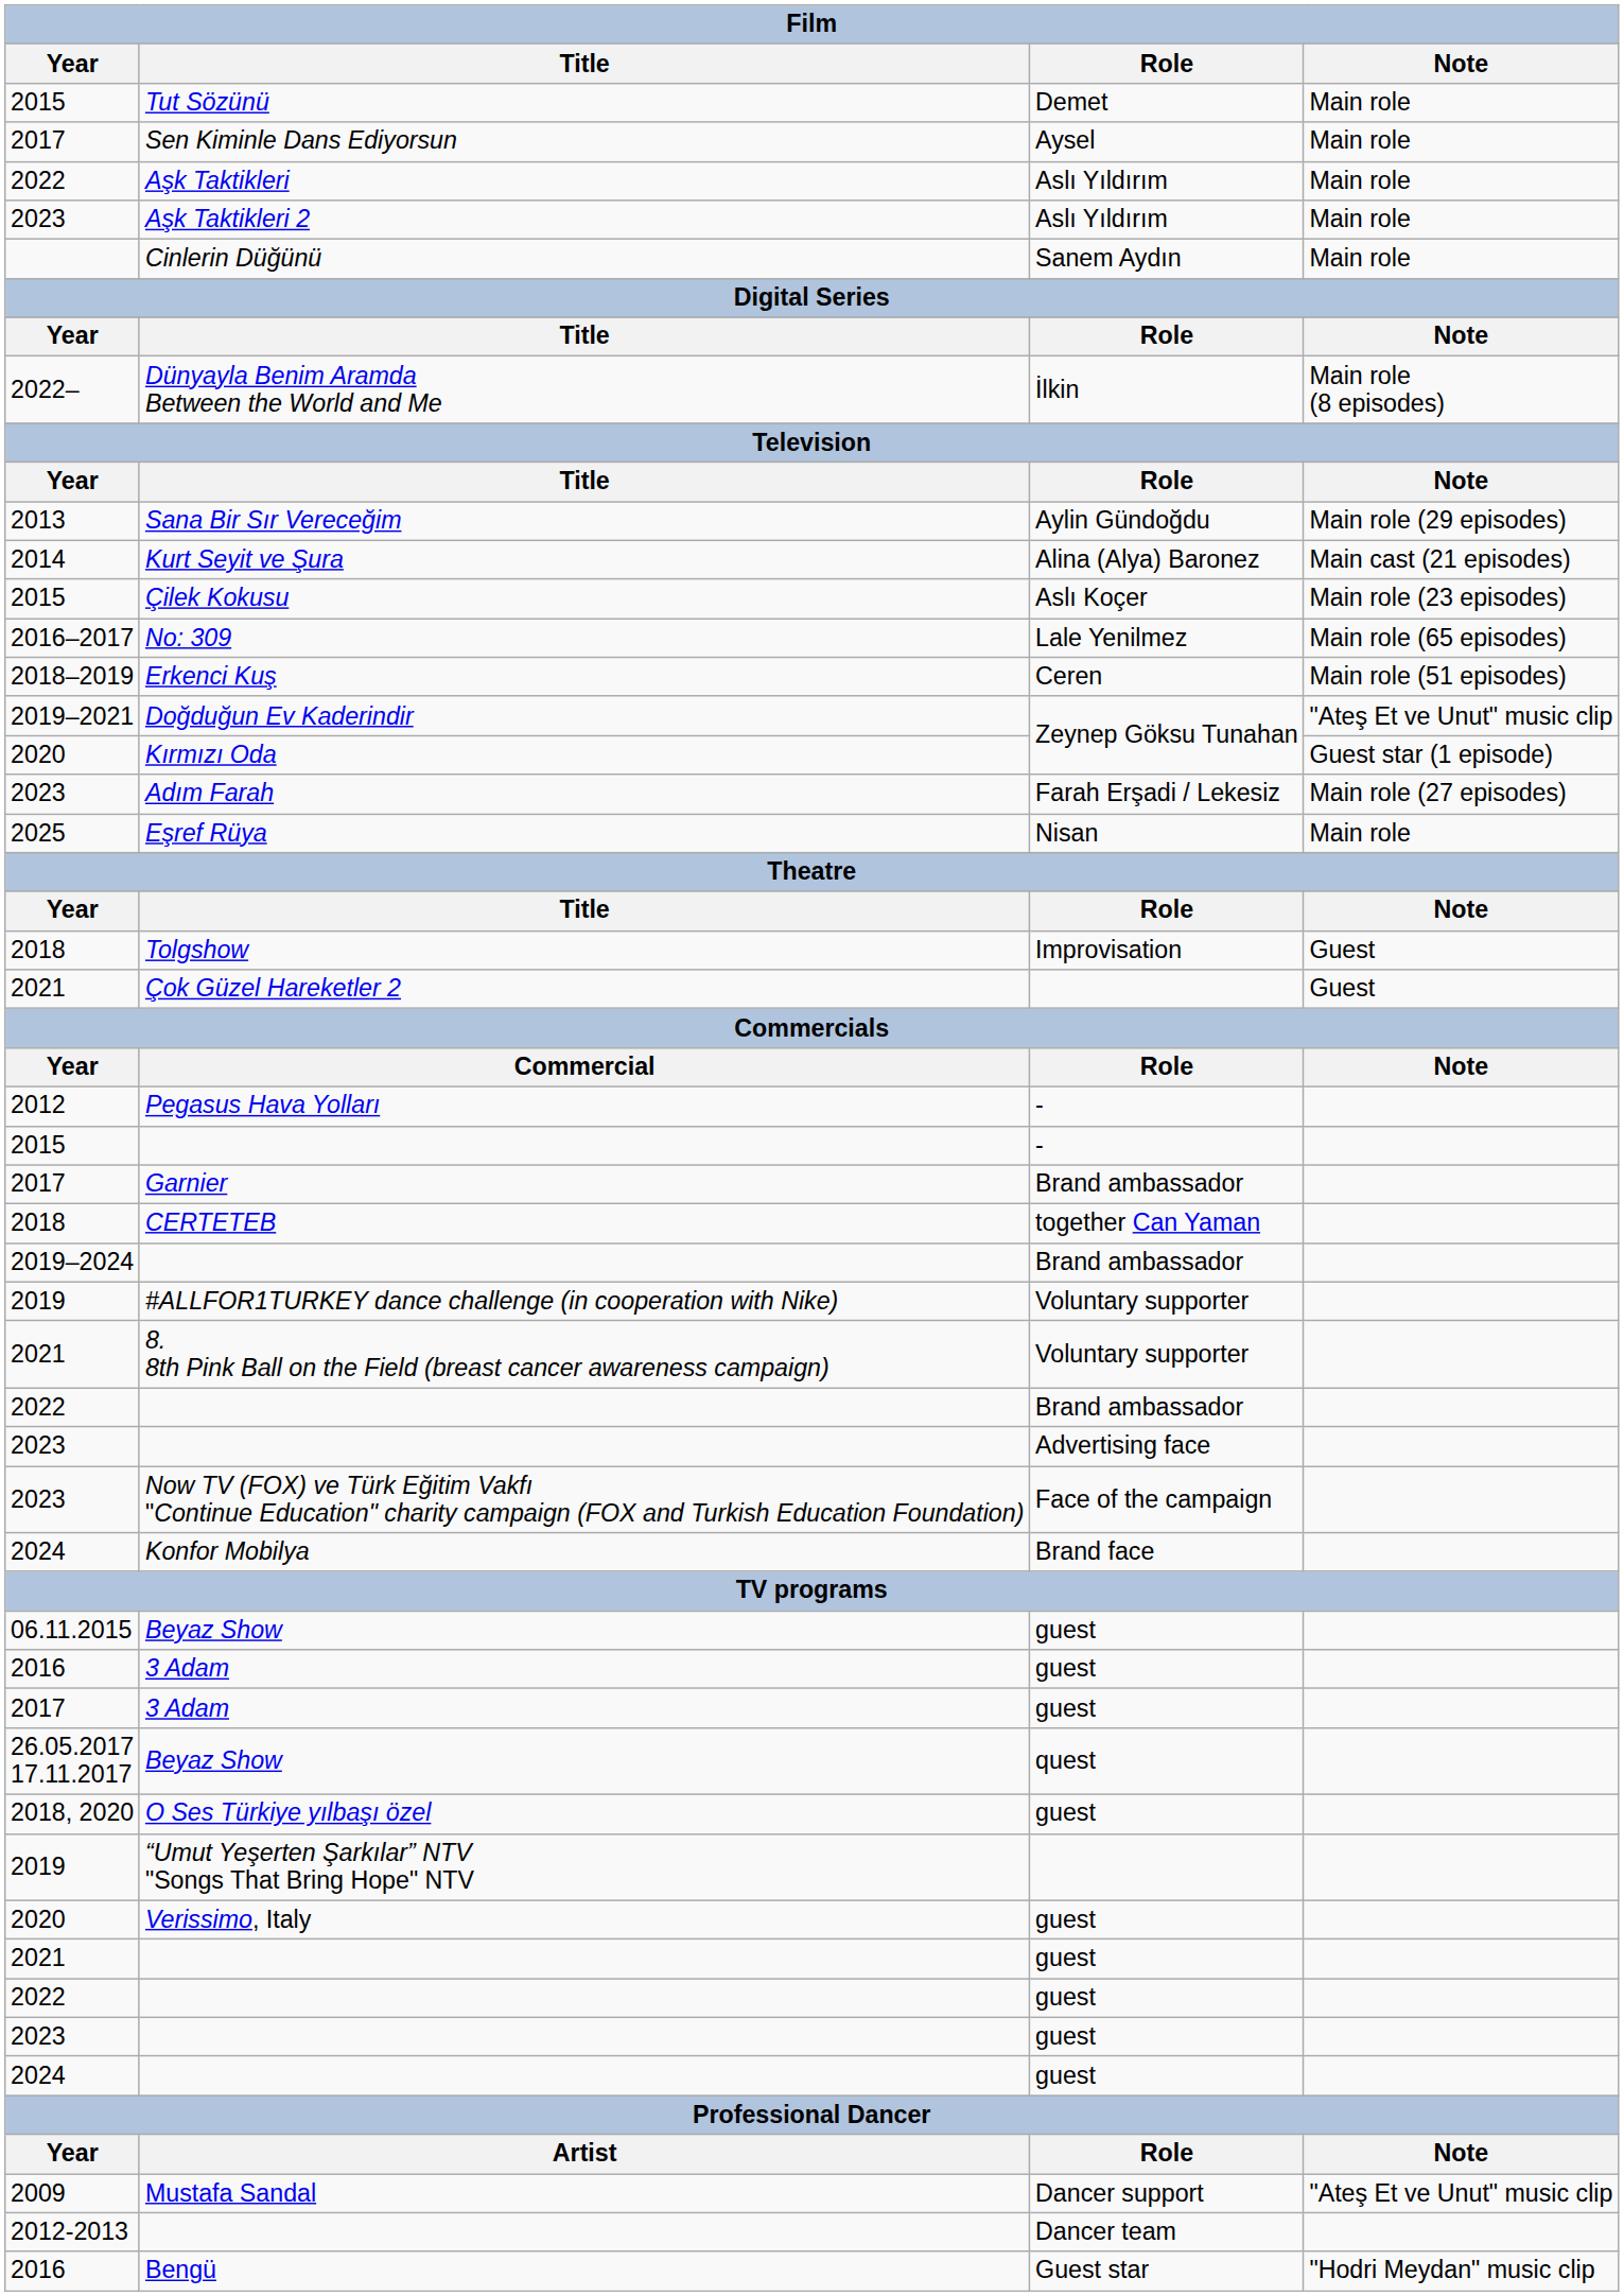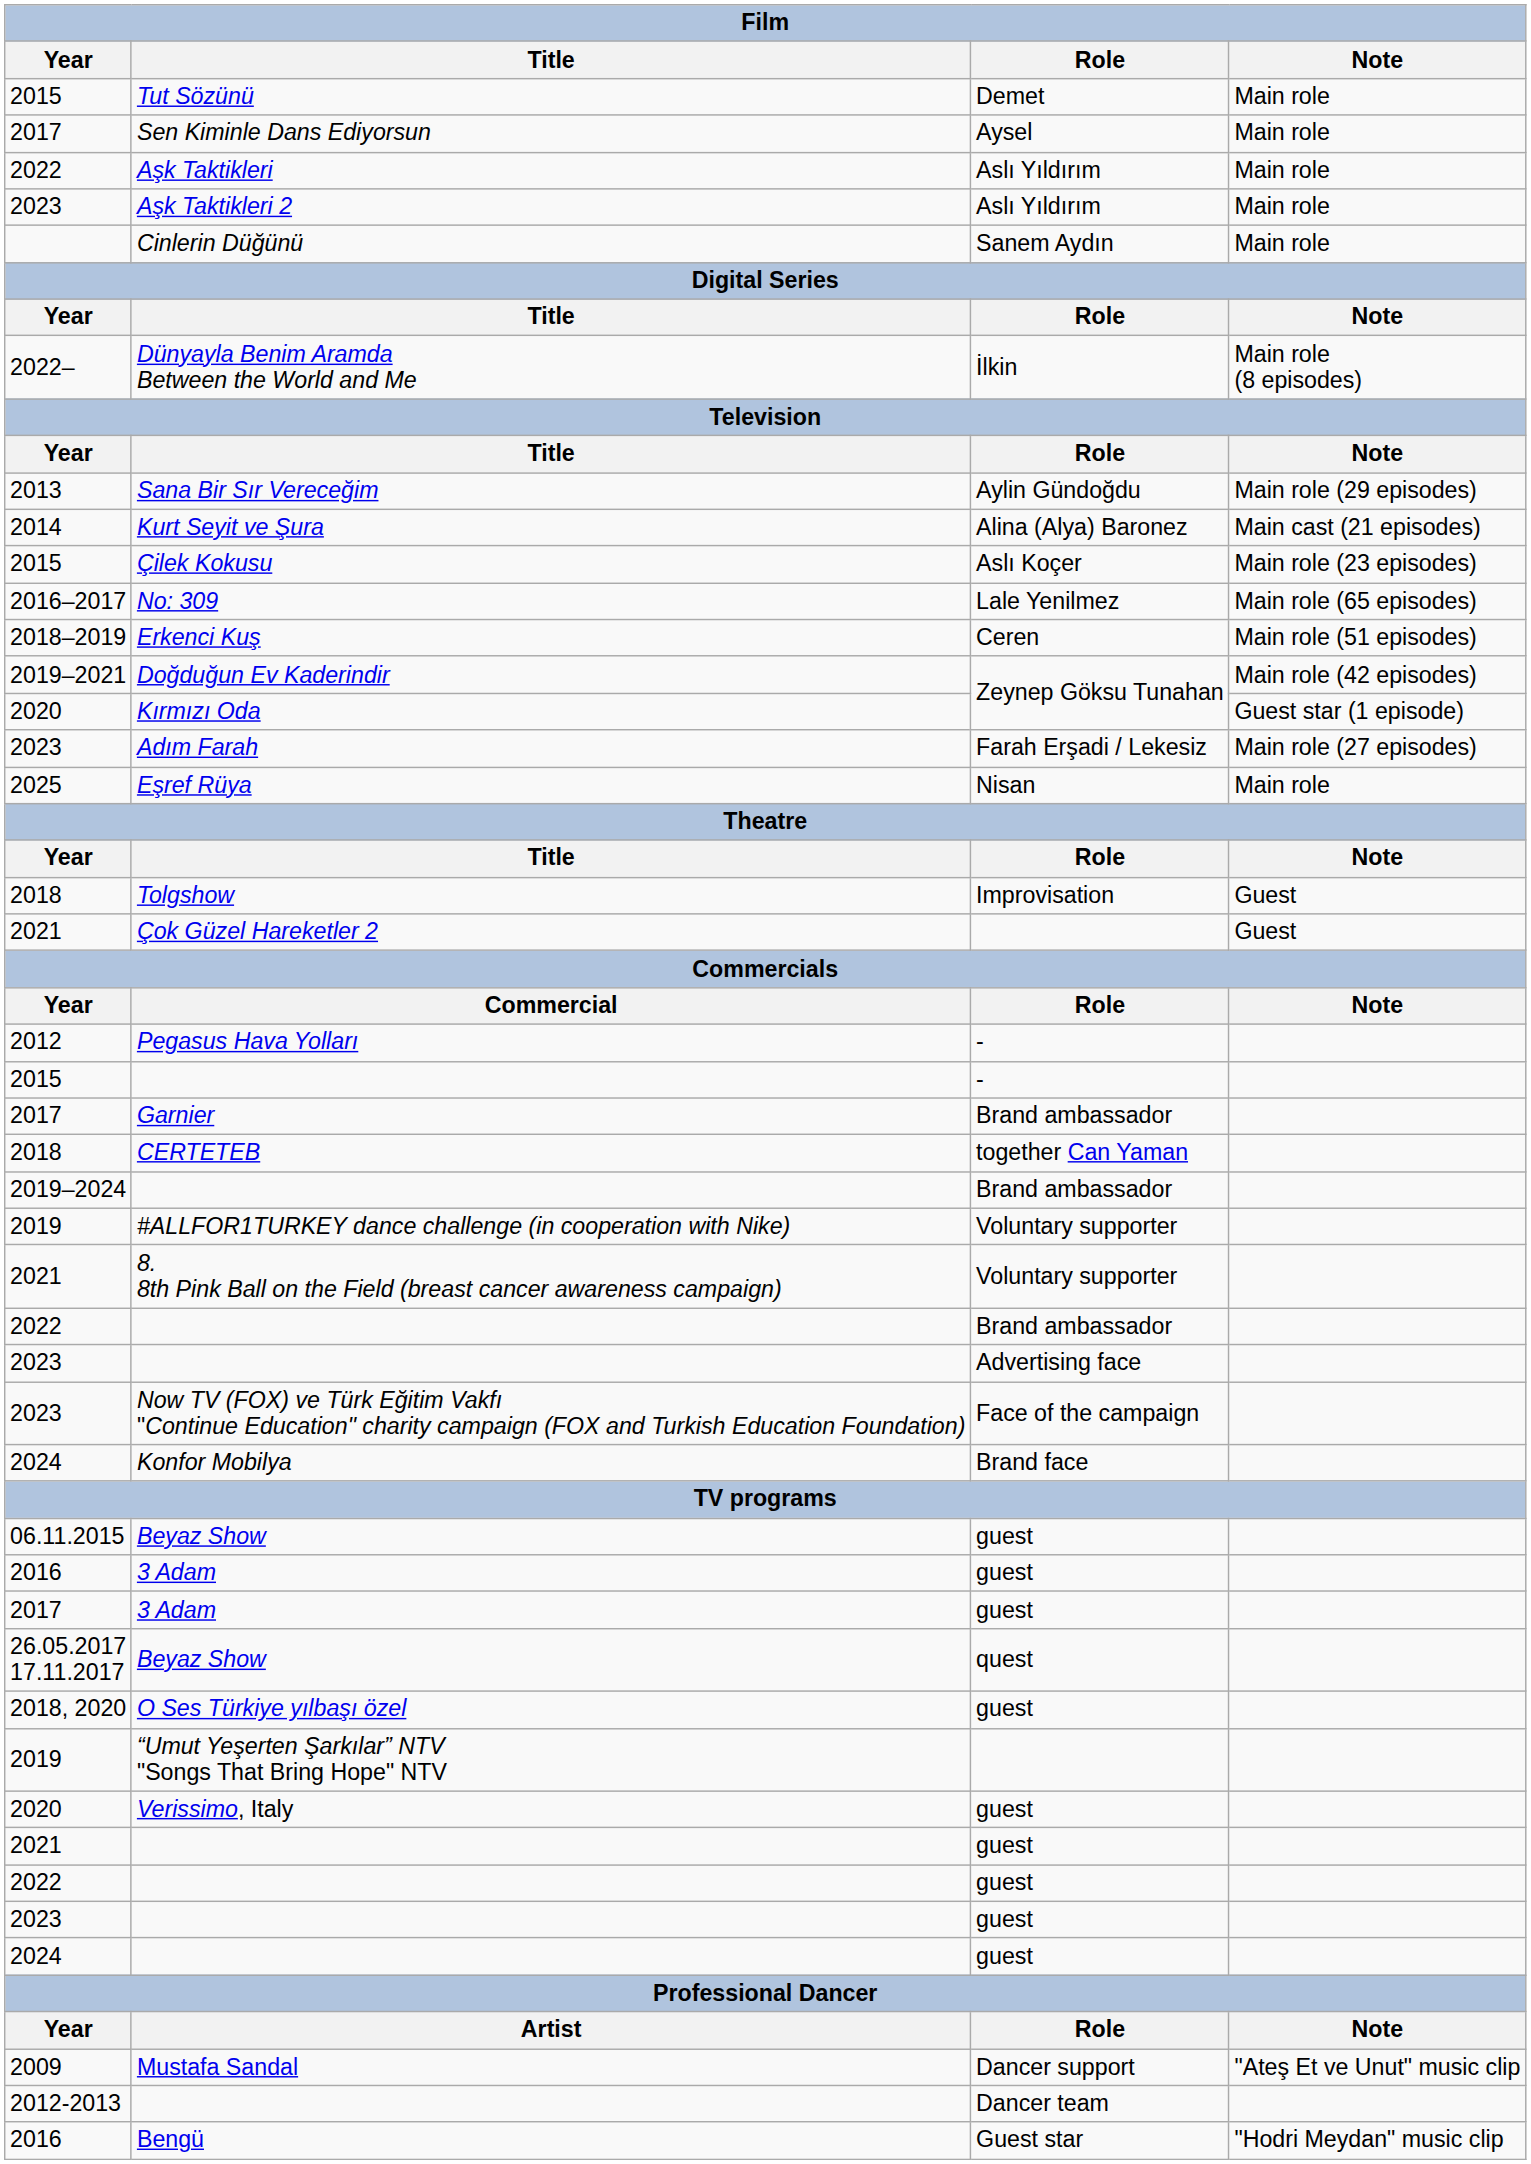 <table class="wikitable" style="font-size: 100%;">
 <tr>
 <th colspan="4" style="background:LightSteelBlue">Film</th>
 </tr>
 <tr>
 <th>Year</th>
 <th>Title</th>
 <th>Role</th>
 <th>Note</th>
 </tr>
 <tr>
 <td>2015</td>
 <td><em><a href='#'>Tut Sözünü</a></em></td>
 <td>Demet</td>
 <td>Main role</td>
 </tr>
 <tr>
 <td>2017</td>
 <td><em>Sen Kiminle Dans Ediyorsun</em></td>
 <td>Aysel</td>
 <td>Main role</td>
 </tr>
 <tr>
 <td>2022</td>
 <td><em><a href='#'>Aşk Taktikleri</a></em></td>
 <td>Aslı Yıldırım</td>
 <td>Main role</td>
 </tr>
 <tr>
 <td>2023</td>
 <td><em><a href='#'>Aşk Taktikleri 2</a></em></td>
 <td>Aslı Yıldırım</td>
 <td>Main role</td>
 </tr>
 <tr>
 <td></td>
 <td><em>Cinlerin Düğünü</em></td>
 <td>Sanem Aydın</td>
 <td>Main role</td>
 </tr>
 <tr>
 <th colspan="4" style="background:LightSteelBlue">Digital Series</th>
 </tr>
 <tr>
 <th>Year</th>
 <th>Title</th>
 <th>Role</th>
 <th>Note</th>
 </tr>
 <tr>
 <td>2022–</td>
 <td><em><a href='#'>Dünyayla Benim Aramda</a></em><br><em>Between the World and Me</em></td>
 <td>İlkin</td>
 <td>Main role<br>(8 episodes)</td>
 </tr>
 <tr>
 <th colspan="4" style="background:LightSteelBlue">Television</th>
 </tr>
 <tr>
 <th>Year</th>
 <th>Title</th>
 <th>Role</th>
 <th>Note</th>
 </tr>
 <tr>
 <td>2013</td>
 <td><em><a href='#'>Sana Bir Sır Vereceğim</a></em></td>
 <td>Aylin Gündoğdu</td>
 <td>Main role (29 episodes)</td>
 </tr>
 <tr>
 <td>2014</td>
 <td><em><a href='#'>Kurt Seyit ve Şura</a></em></td>
 <td>Alina (Alya) Baronez</td>
 <td>Main cast (21 episodes)</td>
 </tr>
 <tr>
 <td>2015</td>
 <td><em><a href='#'>Çilek Kokusu</a></em></td>
 <td>Aslı Koçer</td>
 <td>Main role (23 episodes)</td>
 </tr>
 <tr>
 <td>2016–2017</td>
 <td><em><a href='#'>No: 309</a></em></td>
 <td>Lale Yenilmez</td>
 <td>Main role (65 episodes)</td>
 </tr>
 <tr>
 <td>2018–2019</td>
 <td><em><a href='#'>Erkenci Kuş</a></em></td>
 <td>Ceren</td>
 <td>Main role (51 episodes)</td>
 </tr>
 <tr>
 <td>2019–2021</td>
 <td><em><a href='#'>Doğduğun Ev Kaderindir</a></em></td>
 <td rowspan="2">Zeynep Göksu Tunahan</td>
-<td>"Ateş Et ve Unut" music clip</td>
+<td>Main role (42 episodes)</td>
 </tr>
 <tr>
 <td>2020</td>
 <td><em><a href='#'>Kırmızı Oda</a></em></td>
 <td>Guest star (1 episode)</td>
 </tr>
 <tr>
 <td>2023</td>
 <td><em><a href='#'>Adım Farah</a></em></td>
 <td>Farah Erşadi / Lekesiz</td>
 <td>Main role (27 episodes)</td>
 </tr>
 <tr>
 <td>2025</td>
 <td><em><a href='#'>Eşref Rüya</a></em></td>
 <td>Nisan</td>
 <td>Main role</td>
 </tr>
 <tr>
 <th colspan="4" style="background:LightSteelBlue">Theatre</th>
 </tr>
 <tr>
 <th>Year</th>
 <th>Title</th>
 <th>Role</th>
 <th>Note</th>
 </tr>
 <tr>
 <td>2018</td>
 <td><em><a href='#'>Tolgshow</a></em></td>
 <td>Improvisation</td>
 <td>Guest  </td>
 </tr>
 <tr>
 <td>2021</td>
 <td><em><a href='#'>Çok Güzel Hareketler 2</a></em></td>
 <td></td>
 <td>Guest  </td>
 </tr>
 <tr>
 <th colspan="4" style="background:LightSteelBlue">Commercials</th>
 </tr>
 <tr>
 <th>Year</th>
 <th>Commercial</th>
 <th>Role</th>
 <th>Note</th>
 </tr>
 <tr>
 <td>2012</td>
 <td><em><a href='#'>Pegasus Hava Yolları</a></em></td>
 <td>-</td>
 <td></td>
 </tr>
 <tr>
 <td>2015</td>
 <td><em></em></td>
 <td>-</td>
 <td></td>
 </tr>
 <tr>
 <td>2017</td>
 <td><em><a href='#'>Garnier</a></em></td>
 <td>Brand ambassador</td>
 <td></td>
 </tr>
 <tr>
 <td>2018</td>
 <td><em><a href='#'>CERTETEB</a></em></td>
 <td>together <a href='#'>Can Yaman</a></td>
 <td></td>
 </tr>
 <tr>
 <td>2019–2024</td>
 <td><em></em></td>
 <td>Brand ambassador</td>
 <td></td>
 </tr>
 <tr>
 <td>2019</td>
 <td><em>#ALLFOR1TURKEY dance challenge (in cooperation with Nike)</em></td>
 <td>Voluntary supporter</td>
 <td></td>
 </tr>
 <tr>
 <td>2021</td>
 <td><em>8. </em><br><em>8th Pink Ball on the Field (breast cancer awareness campaign)</em></td>
 <td>Voluntary supporter</td>
 <td></td>
 </tr>
 <tr>
 <td>2022</td>
 <td><em></em></td>
 <td>Brand ambassador</td>
 <td></td>
 </tr>
 <tr>
 <td>2023</td>
 <td></td>
 <td>Advertising face</td>
 <td></td>
 </tr>
 <tr>
 <td>2023</td>
 <td><em> Now TV (FOX) ve Türk Eğitim Vakfı</em><br>"<em>Continue Education" charity campaign (FOX and Turkish Education Foundation)</em></td>
 <td>Face of the campaign</td>
 <td></td>
 </tr>
 <tr>
 <td>2024</td>
 <td><em>Konfor Mobilya</em></td>
 <td>Brand face</td>
 <td></td>
 </tr>
 <tr>
 <th colspan="4" style="background:LightSteelBlue">TV programs</th>
 </tr>
 <tr>
 <td>06.11.2015</td>
 <td><em><a href='#'>Beyaz Show</a></em></td>
 <td>guest</td>
 <td></td>
 </tr>
 <tr>
 <td>2016</td>
 <td><em><a href='#'>3 Adam</a></em></td>
 <td>guest</td>
 <td></td>
 </tr>
 <tr>
 <td>2017</td>
 <td><em><a href='#'>3 Adam</a></em></td>
 <td>guest</td>
 <td></td>
 </tr>
 <tr>
 <td>26.05.2017<br>17.11.2017</td>
 <td><em><a href='#'>Beyaz Show</a></em></td>
 <td>quest</td>
 <td><br></td>
 </tr>
 <tr>
 <td>2018, 2020</td>
 <td><em><a href='#'>O Ses Türkiye yılbaşı özel</a></em></td>
 <td>guest</td>
 <td>  </td>
 </tr>
 <tr>
 <td>2019</td>
 <td><em>“Umut Yeşerten Şarkılar” NTV</em><br>"Songs That Bring Hope" NTV</td>
 <td></td>
 <td></td>
 </tr>
 <tr>
 <td>2020</td>
 <td><em><a href='#'>Verissimo</a></em>, Italy</td>
 <td>guest</td>
 <td></td>
 </tr>
 <tr>
 <td>2021</td>
 <td><em></em></td>
 <td>guest</td>
 <td></td>
 </tr>
 <tr>
 <td>2022</td>
 <td><em></em></td>
 <td>guest</td>
 <td></td>
 </tr>
 <tr>
 <td>2023</td>
 <td><em></em></td>
 <td>guest</td>
 <td></td>
 </tr>
 <tr>
 <td>2024</td>
 <td><em></em></td>
 <td>guest</td>
 <td></td>
 </tr>
 <tr>
 <th colspan="4" style="background:LightSteelBlue">Professional Dancer</th>
 </tr>
 <tr>
 <th><strong>Year</strong></th>
 <th><strong>Artist</strong></th>
 <th><strong>Role</strong></th>
 <th><strong>Note</strong></th>
 </tr>
 <tr>
 <td>2009</td>
 <td><a href='#'>Mustafa Sandal</a></td>
 <td>Dancer support</td>
 <td>"Ateş Et ve Unut" music clip</td>
 </tr>
 <tr>
 <td>2012-2013</td>
 <td></td>
 <td>Dancer team</td>
 <td></td>
 </tr>
 <tr>
 <td>2016</td>
 <td><a href='#'>Bengü</a></td>
 <td>Guest star</td>
 <td>"Hodri Meydan" music clip</td>
 </tr>
 </table>
